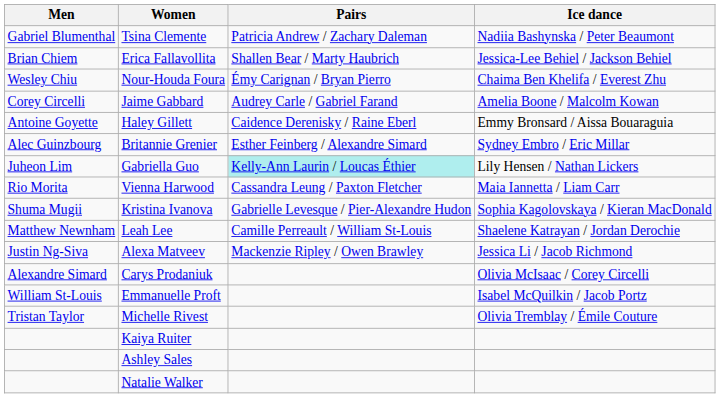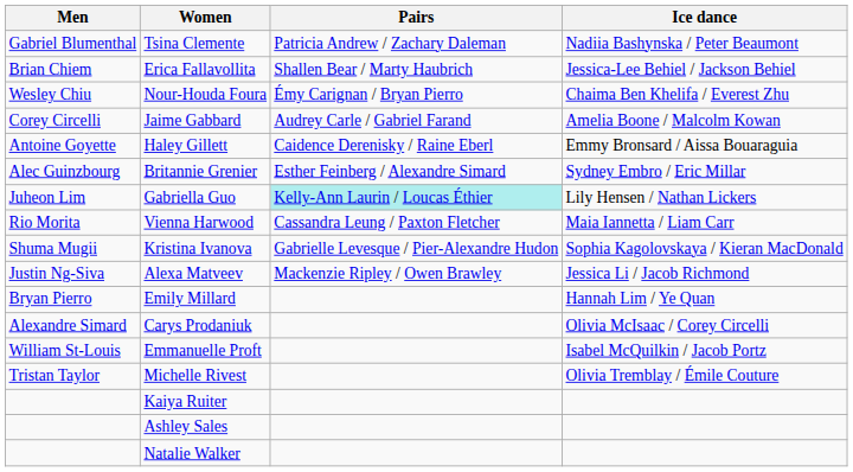 <table class="wikitable">
 <tr>
 <th>Men</th>
 <th>Women</th>
 <th>Pairs</th>
 <th>Ice dance</th>
 </tr>
 <tr>
 <td><a href='#'>Gabriel Blumenthal</a></td>
 <td><a href='#'>Tsina Clemente</a></td>
 <td><a href='#'>Patricia Andrew</a> / <a href='#'>Zachary Daleman</a></td>
 <td><a href='#'>Nadiia Bashynska</a> / <a href='#'>Peter Beaumont</a></td>
 </tr>
 <tr>
 <td><a href='#'>Brian Chiem</a></td>
 <td><a href='#'>Erica Fallavollita</a></td>
 <td><a href='#'>Shallen Bear</a> / <a href='#'>Marty Haubrich</a></td>
 <td><a href='#'>Jessica-Lee Behiel</a> / <a href='#'>Jackson Behiel</a></td>
 </tr>
 <tr>
 <td><a href='#'>Wesley Chiu</a></td>
 <td><a href='#'>Nour-Houda Foura</a></td>
 <td><a href='#'>Émy Carignan</a> / <a href='#'>Bryan Pierro</a></td>
 <td><a href='#'>Chaima Ben Khelifa</a> / <a href='#'>Everest Zhu</a></td>
 </tr>
 <tr>
 <td><a href='#'>Corey Circelli</a></td>
 <td><a href='#'>Jaime Gabbard</a></td>
 <td><a href='#'>Audrey Carle</a> / <a href='#'>Gabriel Farand</a></td>
 <td><a href='#'>Amelia Boone</a> / <a href='#'>Malcolm Kowan</a></td>
 </tr>
 <tr>
 <td><a href='#'>Antoine Goyette</a></td>
 <td><a href='#'>Haley Gillett</a></td>
 <td><a href='#'>Caidence Derenisky</a> / <a href='#'>Raine Eberl</a></td>
 <td>Emmy Bronsard / Aissa Bouaraguia</td>
 </tr>
 <tr>
 <td><a href='#'>Alec Guinzbourg</a></td>
 <td><a href='#'>Britannie Grenier</a></td>
 <td><a href='#'>Esther Feinberg</a> / <a href='#'>Alexandre Simard</a></td>
 <td><a href='#'>Sydney Embro</a> / <a href='#'>Eric Millar</a></td>
 </tr>
 <tr>
 <td><a href='#'>Juheon Lim</a></td>
 <td><a href='#'>Gabriella Guo</a></td>
 <td style="background: paleturquoise;"><a href='#'>Kelly-Ann Laurin</a> / <a href='#'>Loucas Éthier</a></td>
 <td>Lily Hensen / <a href='#'>Nathan Lickers</a></td>
 </tr>
 <tr>
 <td><a href='#'>Rio Morita</a></td>
 <td><a href='#'>Vienna Harwood</a></td>
 <td><a href='#'>Cassandra Leung</a> / <a href='#'>Paxton Fletcher</a></td>
 <td><a href='#'>Maia Iannetta</a> / <a href='#'>Liam Carr</a></td>
 </tr>
 <tr>
 <td><a href='#'>Shuma Mugii</a></td>
 <td><a href='#'>Kristina Ivanova</a></td>
 <td><a href='#'>Gabrielle Levesque</a> / <a href='#'>Pier-Alexandre Hudon</a></td>
 <td><a href='#'>Sophia Kagolovskaya</a> / <a href='#'>Kieran MacDonald</a></td>
 </tr>
 <tr>
-<td><a href='#'>Matthew Newnham</a></td>
-<td><a href='#'>Leah Lee</a></td>
-<td><a href='#'>Camille Perreault</a> / <a href='#'>William St-Louis</a></td>
-<td><a href='#'>Shaelene Katrayan</a> / <a href='#'>Jordan Derochie</a></td>
-</tr>
-<tr>
 <td><a href='#'>Justin Ng-Siva</a></td>
 <td><a href='#'>Alexa Matveev</a></td>
 <td><a href='#'>Mackenzie Ripley</a> / <a href='#'>Owen Brawley</a></td>
 <td><a href='#'>Jessica Li</a> / <a href='#'>Jacob Richmond</a></td>
+</tr>
+<tr>
+<td><a href='#'>Bryan Pierro</a></td>
+<td><a href='#'>Emily Millard</a></td>
+<td></td>
+<td><a href='#'>Hannah Lim</a> / <a href='#'>Ye Quan</a></td>
 </tr>
 <tr>
 <td><a href='#'>Alexandre Simard</a></td>
 <td><a href='#'>Carys Prodaniuk</a></td>
 <td></td>
 <td><a href='#'>Olivia McIsaac</a> / <a href='#'>Corey Circelli</a></td>
 </tr>
 <tr>
 <td><a href='#'>William St-Louis</a></td>
 <td><a href='#'>Emmanuelle Proft</a></td>
 <td></td>
 <td><a href='#'>Isabel McQuilkin</a> / <a href='#'>Jacob Portz</a></td>
 </tr>
 <tr>
 <td><a href='#'>Tristan Taylor</a></td>
 <td><a href='#'>Michelle Rivest</a></td>
 <td></td>
 <td><a href='#'>Olivia Tremblay</a> / <a href='#'>Émile Couture</a></td>
 </tr>
 <tr>
 <td></td>
 <td><a href='#'>Kaiya Ruiter</a></td>
 <td></td>
 <td></td>
 </tr>
 <tr>
 <td></td>
 <td><a href='#'>Ashley Sales</a></td>
 <td></td>
 <td></td>
 </tr>
 <tr>
 <td></td>
 <td><a href='#'>Natalie Walker</a></td>
 <td></td>
 <td></td>
 </tr>
 </table>
